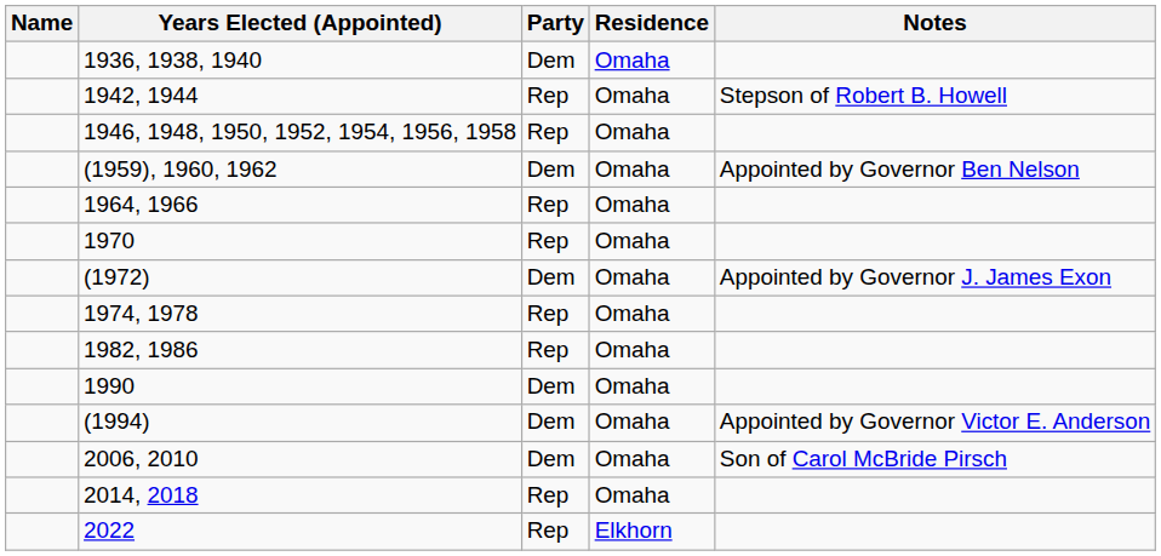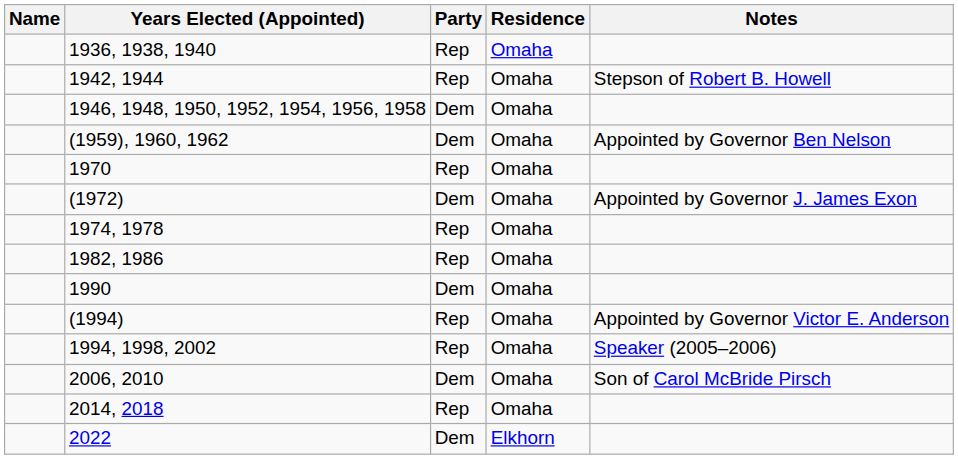 <table class="wikitable sortable">
 <tr>
 <th>Name</th>
 <th>Years Elected (Appointed)</th>
 <th>Party</th>
 <th>Residence</th>
 <th>Notes</th>
 </tr>
 <tr>
 <td></td>
 <td>1936, 1938, 1940</td>
-<td>Dem</td>
+<td>Rep</td>
 <td><a href='#'>Omaha</a></td>
 <td></td>
 </tr>
 <tr>
 <td></td>
 <td>1942, 1944</td>
 <td>Rep</td>
 <td>Omaha</td>
 <td>Stepson of <a href='#'>Robert B. Howell</a></td>
 </tr>
 <tr>
 <td></td>
 <td>1946, 1948, 1950, 1952, 1954, 1956, 1958</td>
-<td>Rep</td>
+<td>Dem</td>
 <td>Omaha</td>
 <td></td>
 </tr>
 <tr>
 <td></td>
 <td>(1959), 1960, 1962</td>
 <td>Dem</td>
 <td>Omaha</td>
 <td>Appointed by Governor <a href='#'>Ben Nelson</a></td>
-</tr>
-<tr>
-<td></td>
-<td>1964, 1966</td>
-<td>Rep</td>
-<td>Omaha</td>
-<td></td>
 </tr>
 <tr>
 <td></td>
 <td>1970</td>
 <td>Rep</td>
 <td>Omaha</td>
 <td></td>
 </tr>
 <tr>
 <td></td>
 <td>(1972)</td>
 <td>Dem</td>
 <td>Omaha</td>
 <td>Appointed by Governor <a href='#'>J. James Exon</a></td>
 </tr>
 <tr>
 <td></td>
 <td>1974, 1978</td>
 <td>Rep</td>
 <td>Omaha</td>
 <td></td>
 </tr>
 <tr>
 <td></td>
 <td>1982, 1986</td>
 <td>Rep</td>
 <td>Omaha</td>
 <td></td>
 </tr>
 <tr>
 <td></td>
 <td>1990</td>
 <td>Dem</td>
 <td>Omaha</td>
 <td></td>
 </tr>
 <tr>
 <td></td>
 <td>(1994)</td>
-<td>Dem</td>
+<td>Rep</td>
 <td>Omaha</td>
 <td>Appointed by Governor <a href='#'>Victor E. Anderson</a></td>
+</tr>
+<tr>
+<td></td>
+<td>1994, 1998, 2002</td>
+<td>Rep</td>
+<td>Omaha</td>
+<td><a href='#'>Speaker</a> (2005–2006)</td>
 </tr>
 <tr>
 <td></td>
 <td>2006, 2010</td>
 <td>Dem</td>
 <td>Omaha</td>
 <td>Son of <a href='#'>Carol McBride Pirsch</a></td>
 </tr>
 <tr>
 <td></td>
 <td>2014, <a href='#'>2018</a></td>
 <td>Rep</td>
 <td>Omaha</td>
 <td></td>
 </tr>
 <tr>
 <td></td>
 <td><a href='#'>2022</a></td>
-<td>Rep</td>
+<td>Dem</td>
 <td><a href='#'>Elkhorn</a></td>
 <td></td>
 </tr>
 </table>
